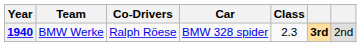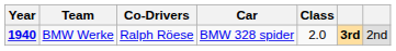 <table class="wikitable" style="text-align:center; font-size:90%">
 <tr>
 <th>Year</th>
 <th>Team</th>
 <th>Co-Drivers</th>
 <th>Car</th>
 <th>Class</th>
 <th></th>
 <th></th>
 </tr>
 <tr>
 <th><a href='#'>1940</a></th>
 <td align="left"> <a href='#'>BMW Werke</a></td>
 <td align="left"> <a href='#'>Ralph Röese</a></td>
 <td align="left"><a href='#'>BMW 328 spider</a></td>
-<td>2.3</td>
+<td>2.0</td>
 <td style="background:#ffdf9f;"><strong>3rd</strong></td>
 <td style="background:#dfdfdf;">2nd</td>
 </tr>
 </table>
